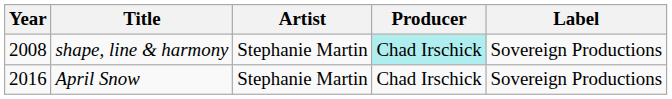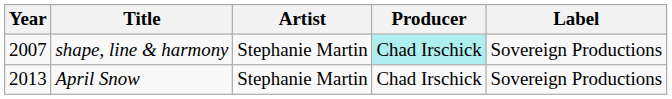 <table class="wikitable">
 <tr>
 <th>Year</th>
 <th>Title</th>
 <th>Artist</th>
 <th>Producer</th>
 <th>Label</th>
 </tr>
 <tr>
-<td>2008</td>
+<td>2007</td>
 <td><em>shape, line & harmony</em></td>
 <td>Stephanie Martin</td>
 <td style="background: paleturquoise;">Chad Irschick</td>
 <td>Sovereign Productions</td>
 </tr>
 <tr>
-<td>2016</td>
+<td>2013</td>
 <td><em>April Snow</em></td>
 <td>Stephanie Martin</td>
 <td>Chad Irschick</td>
 <td>Sovereign Productions</td>
 </tr>
 </table>
